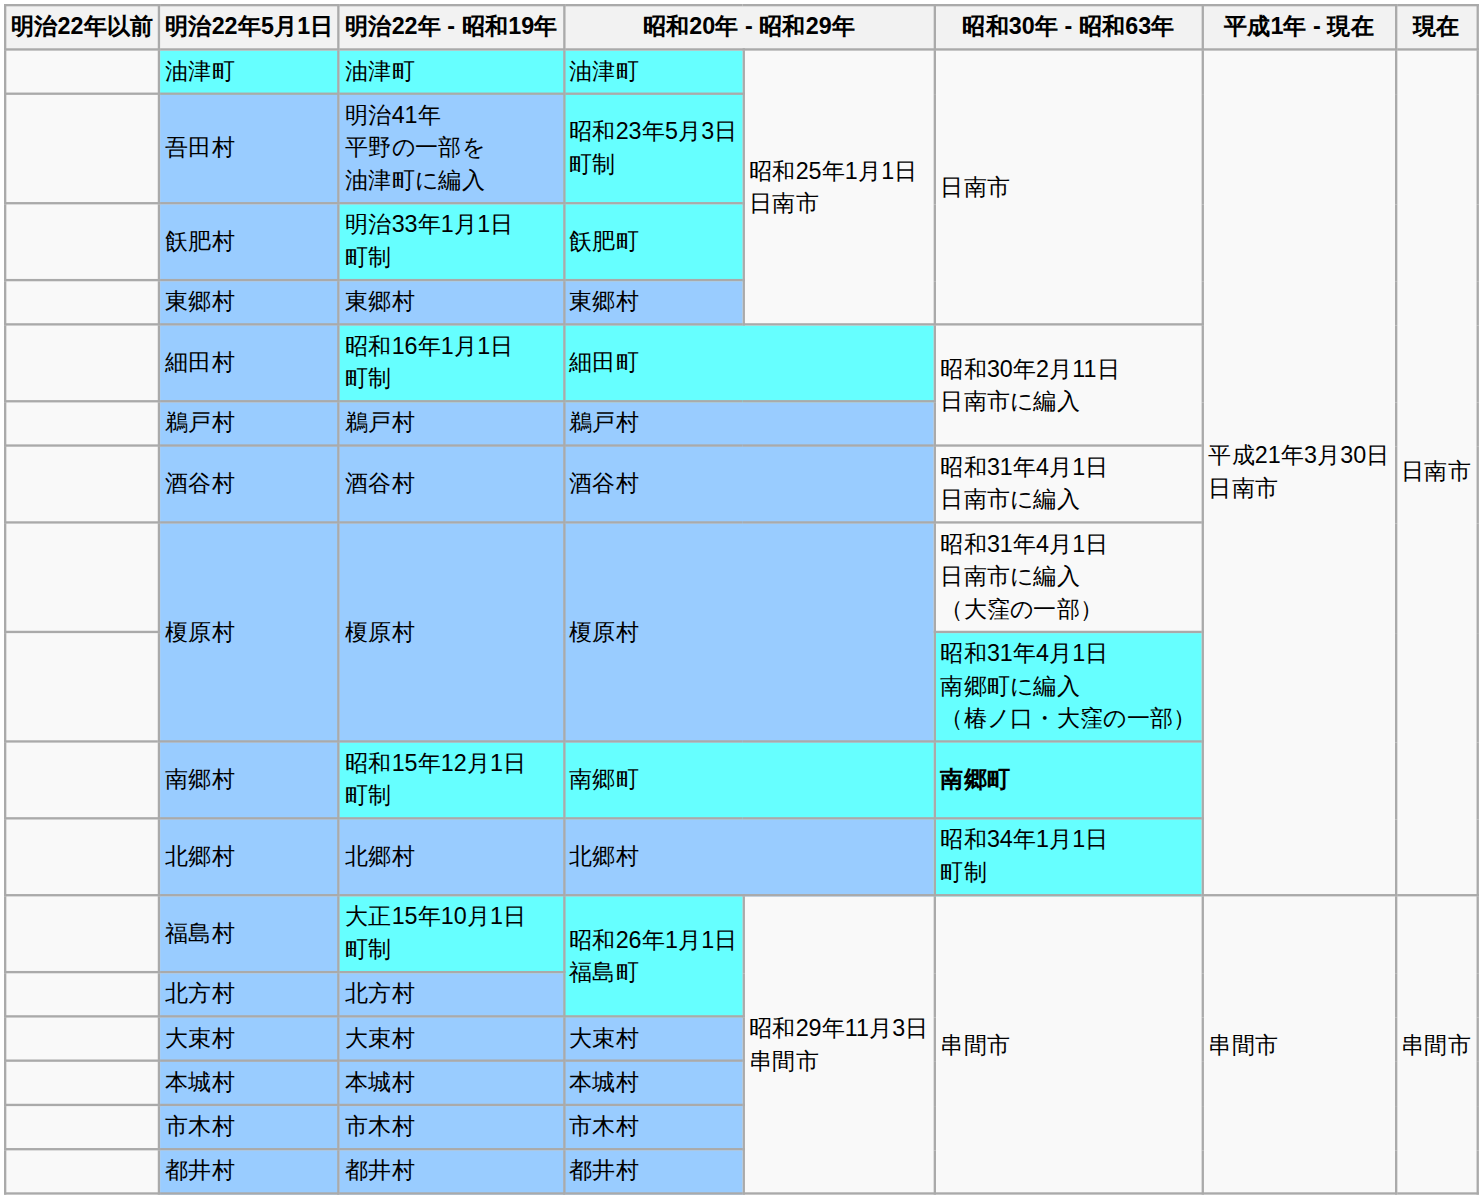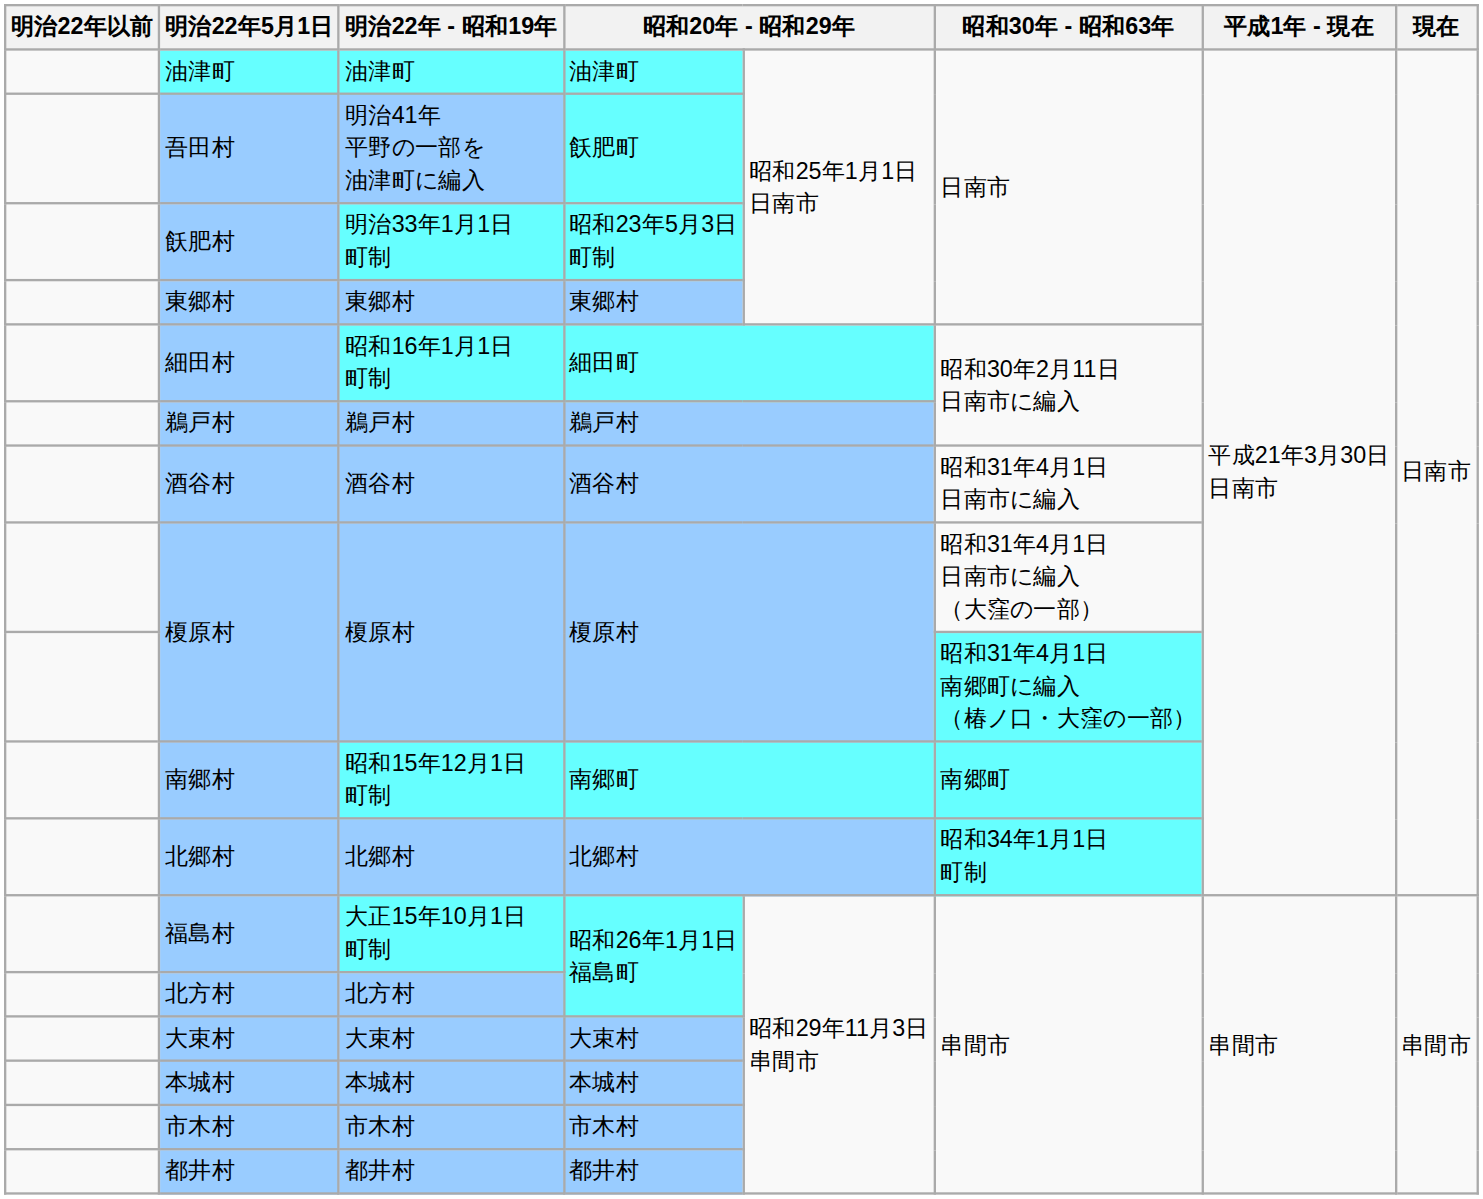 <table class="wikitable" style="font-size:x-small">
 <tr>
 <th>明治22年以前</th>
 <th>明治22年5月1日</th>
 <th>明治22年 - 昭和19年</th>
 <th colspan="2">昭和20年 - 昭和29年</th>
 <th>昭和30年 - 昭和63年</th>
 <th>平成1年 - 現在</th>
 <th>現在</th>
 </tr>
 <tr>
 <td></td>
 <td style="background-color:#6ff;">油津町</td>
 <td style="background-color:#6ff;">油津町</td>
 <td style="background-color:#6ff;">油津町</td>
 <td rowspan="4">昭和25年1月1日<br>日南市</td>
 <td rowspan="4">日南市</td>
 <td rowspan="11">平成21年3月30日<br>日南市</td>
 <td rowspan="11">日南市</td>
 </tr>
 <tr>
 <td></td>
 <td style="background-color:#9cf;">吾田村</td>
 <td style="background-color:#9cf;">明治41年<br>平野の一部を<br>油津町に編入</td>
-<td style="background-color:#6ff;">昭和23年5月3日<br>町制</td>
+<td style="background-color:#6ff;">飫肥町</td>
 </tr>
 <tr>
 <td></td>
 <td style="background-color:#9cf;">飫肥村</td>
 <td style="background-color:#6ff;">明治33年1月1日<br>町制</td>
-<td style="background-color:#6ff;">飫肥町</td>
+<td style="background-color:#6ff;">昭和23年5月3日<br>町制</td>
 </tr>
 <tr>
 <td></td>
 <td style="background-color:#9cf;">東郷村</td>
 <td style="background-color:#9cf;">東郷村</td>
 <td style="background-color:#9cf;">東郷村</td>
 </tr>
 <tr>
 <td></td>
 <td style="background-color:#9cf;">細田村</td>
 <td style="background-color:#6ff;">昭和16年1月1日<br>町制</td>
 <td colspan="2" style="background-color:#6ff;">細田町</td>
 <td rowspan="2">昭和30年2月11日<br>日南市に編入</td>
 </tr>
 <tr>
 <td></td>
 <td style="background-color:#9cf;">鵜戸村</td>
 <td style="background-color:#9cf;">鵜戸村</td>
 <td colspan="2" style="background-color:#9cf;">鵜戸村</td>
 </tr>
 <tr>
 <td></td>
 <td style="background-color:#9cf;">酒谷村</td>
 <td style="background-color:#9cf;">酒谷村</td>
 <td colspan="2" style="background-color:#9cf;">酒谷村</td>
 <td>昭和31年4月1日<br>日南市に編入</td>
 </tr>
 <tr>
 <td></td>
 <td rowspan="2" style="background-color:#9cf;">榎原村</td>
 <td rowspan="2" style="background-color:#9cf;">榎原村</td>
 <td rowspan="2" colspan="2" style="background-color:#9cf;">榎原村</td>
 <td>昭和31年4月1日<br>日南市に編入<br>（大窪の一部）</td>
 </tr>
 <tr>
 <td></td>
 <td style="background-color:#6ff;">昭和31年4月1日<br>南郷町に編入<br>（椿ノ口・大窪の一部）</td>
 </tr>
 <tr>
 <td></td>
 <td style="background-color:#9cf;">南郷村</td>
 <td style="background-color:#6ff;">昭和15年12月1日<br>町制</td>
 <td colspan="2" style="background-color:#6ff;">南郷町</td>
-<td style="background-color:#6ff;"><strong>南郷町</strong></td>
+<td style="background-color:#6ff;">南郷町</td>
 </tr>
 <tr>
 <td></td>
 <td style="background-color:#9cf;">北郷村</td>
 <td style="background-color:#9cf;">北郷村</td>
 <td colspan="2" style="background-color:#9cf;">北郷村</td>
 <td style="background-color:#6ff;">昭和34年1月1日<br>町制</td>
 </tr>
 <tr>
 <td></td>
 <td style="background-color:#9cf;">福島村</td>
 <td style="background-color:#6ff;">大正15年10月1日<br>町制</td>
 <td rowspan="2" style="background-color:#6ff;">昭和26年1月1日<br>福島町</td>
 <td rowspan="6">昭和29年11月3日<br>串間市</td>
 <td rowspan="6">串間市</td>
 <td rowspan="6">串間市</td>
 <td rowspan="6">串間市</td>
 </tr>
 <tr>
 <td></td>
 <td style="background-color:#9cf;">北方村</td>
 <td style="background-color:#9cf;">北方村</td>
 </tr>
 <tr>
 <td></td>
 <td style="background-color:#9cf;">大束村</td>
 <td style="background-color:#9cf;">大束村</td>
 <td style="background-color:#9cf;">大束村</td>
 </tr>
 <tr>
 <td></td>
 <td style="background-color:#9cf;">本城村</td>
 <td style="background-color:#9cf;">本城村</td>
 <td style="background-color:#9cf;">本城村</td>
 </tr>
 <tr>
 <td></td>
 <td style="background-color:#9cf;">市木村</td>
 <td style="background-color:#9cf;">市木村</td>
 <td style="background-color:#9cf;">市木村</td>
 </tr>
 <tr>
 <td></td>
 <td style="background-color:#9cf;">都井村</td>
 <td style="background-color:#9cf;">都井村</td>
 <td style="background-color:#9cf;">都井村</td>
 </tr>
 </table>
